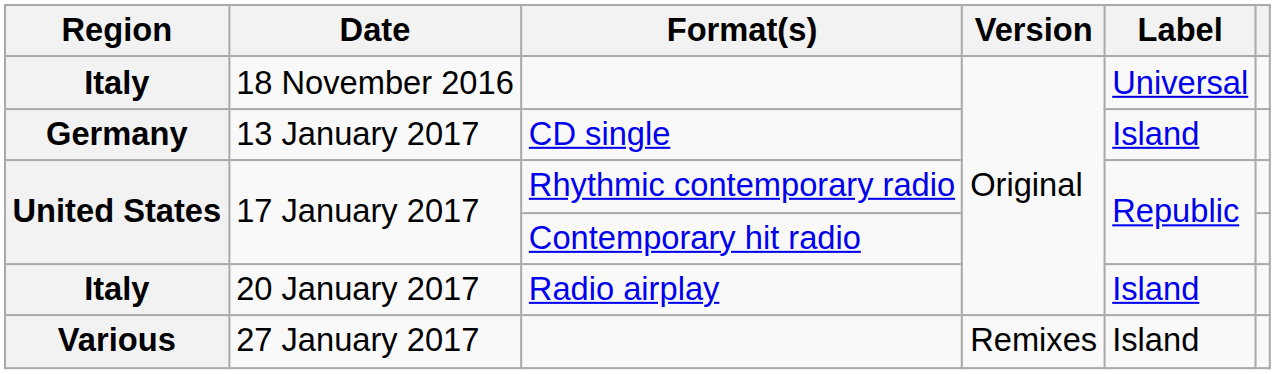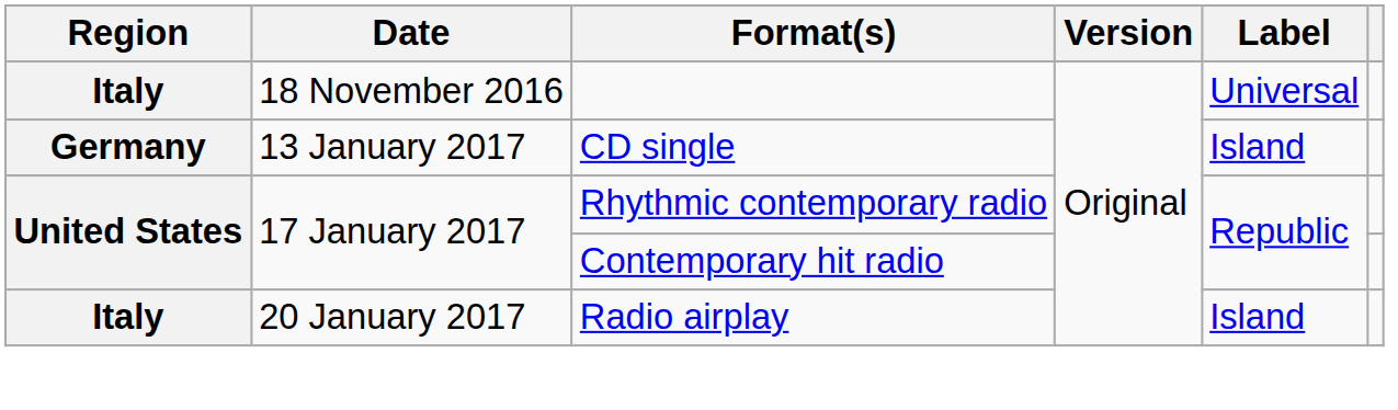 <table class="wikitable plainrowheaders">
 <tr>
 <th scope="col">Region</th>
 <th scope="col">Date</th>
 <th scope="col">Format(s)</th>
 <th scope="col">Version</th>
 <th scope="col">Label</th>
 <th scope="col"></th>
 </tr>
 <tr>
 <th scope="row">Italy</th>
 <td>18 November 2016</td>
 <td></td>
 <td rowspan="5">Original</td>
 <td><a href='#'>Universal</a></td>
 <td style="text-align:center;"></td>
 </tr>
 <tr>
 <th scope="row">Germany</th>
 <td>13 January 2017</td>
 <td><a href='#'>CD single</a></td>
 <td><a href='#'>Island</a></td>
 <td style="text-align:center;"></td>
 </tr>
 <tr>
 <th scope="row" rowspan="2">United States</th>
 <td rowspan="2">17 January 2017</td>
 <td><a href='#'>Rhythmic contemporary radio</a></td>
 <td rowspan="2"><a href='#'>Republic</a></td>
 <td style="text-align:center;"></td>
 </tr>
 <tr>
 <td><a href='#'>Contemporary hit radio</a></td>
 <td style="text-align:center;"></td>
 </tr>
 <tr>
 <th scope="row">Italy</th>
 <td>20 January 2017</td>
 <td><a href='#'>Radio airplay</a></td>
 <td><a href='#'>Island</a></td>
 <td style="text-align:center;"></td>
 </tr>
-<tr>
-<th scope="row">Various</th>
-<td>27 January 2017</td>
-<td></td>
-<td>Remixes</td>
-<td>Island</td>
-<td style="text-align:center;"></td>
-</tr>
 </table>
